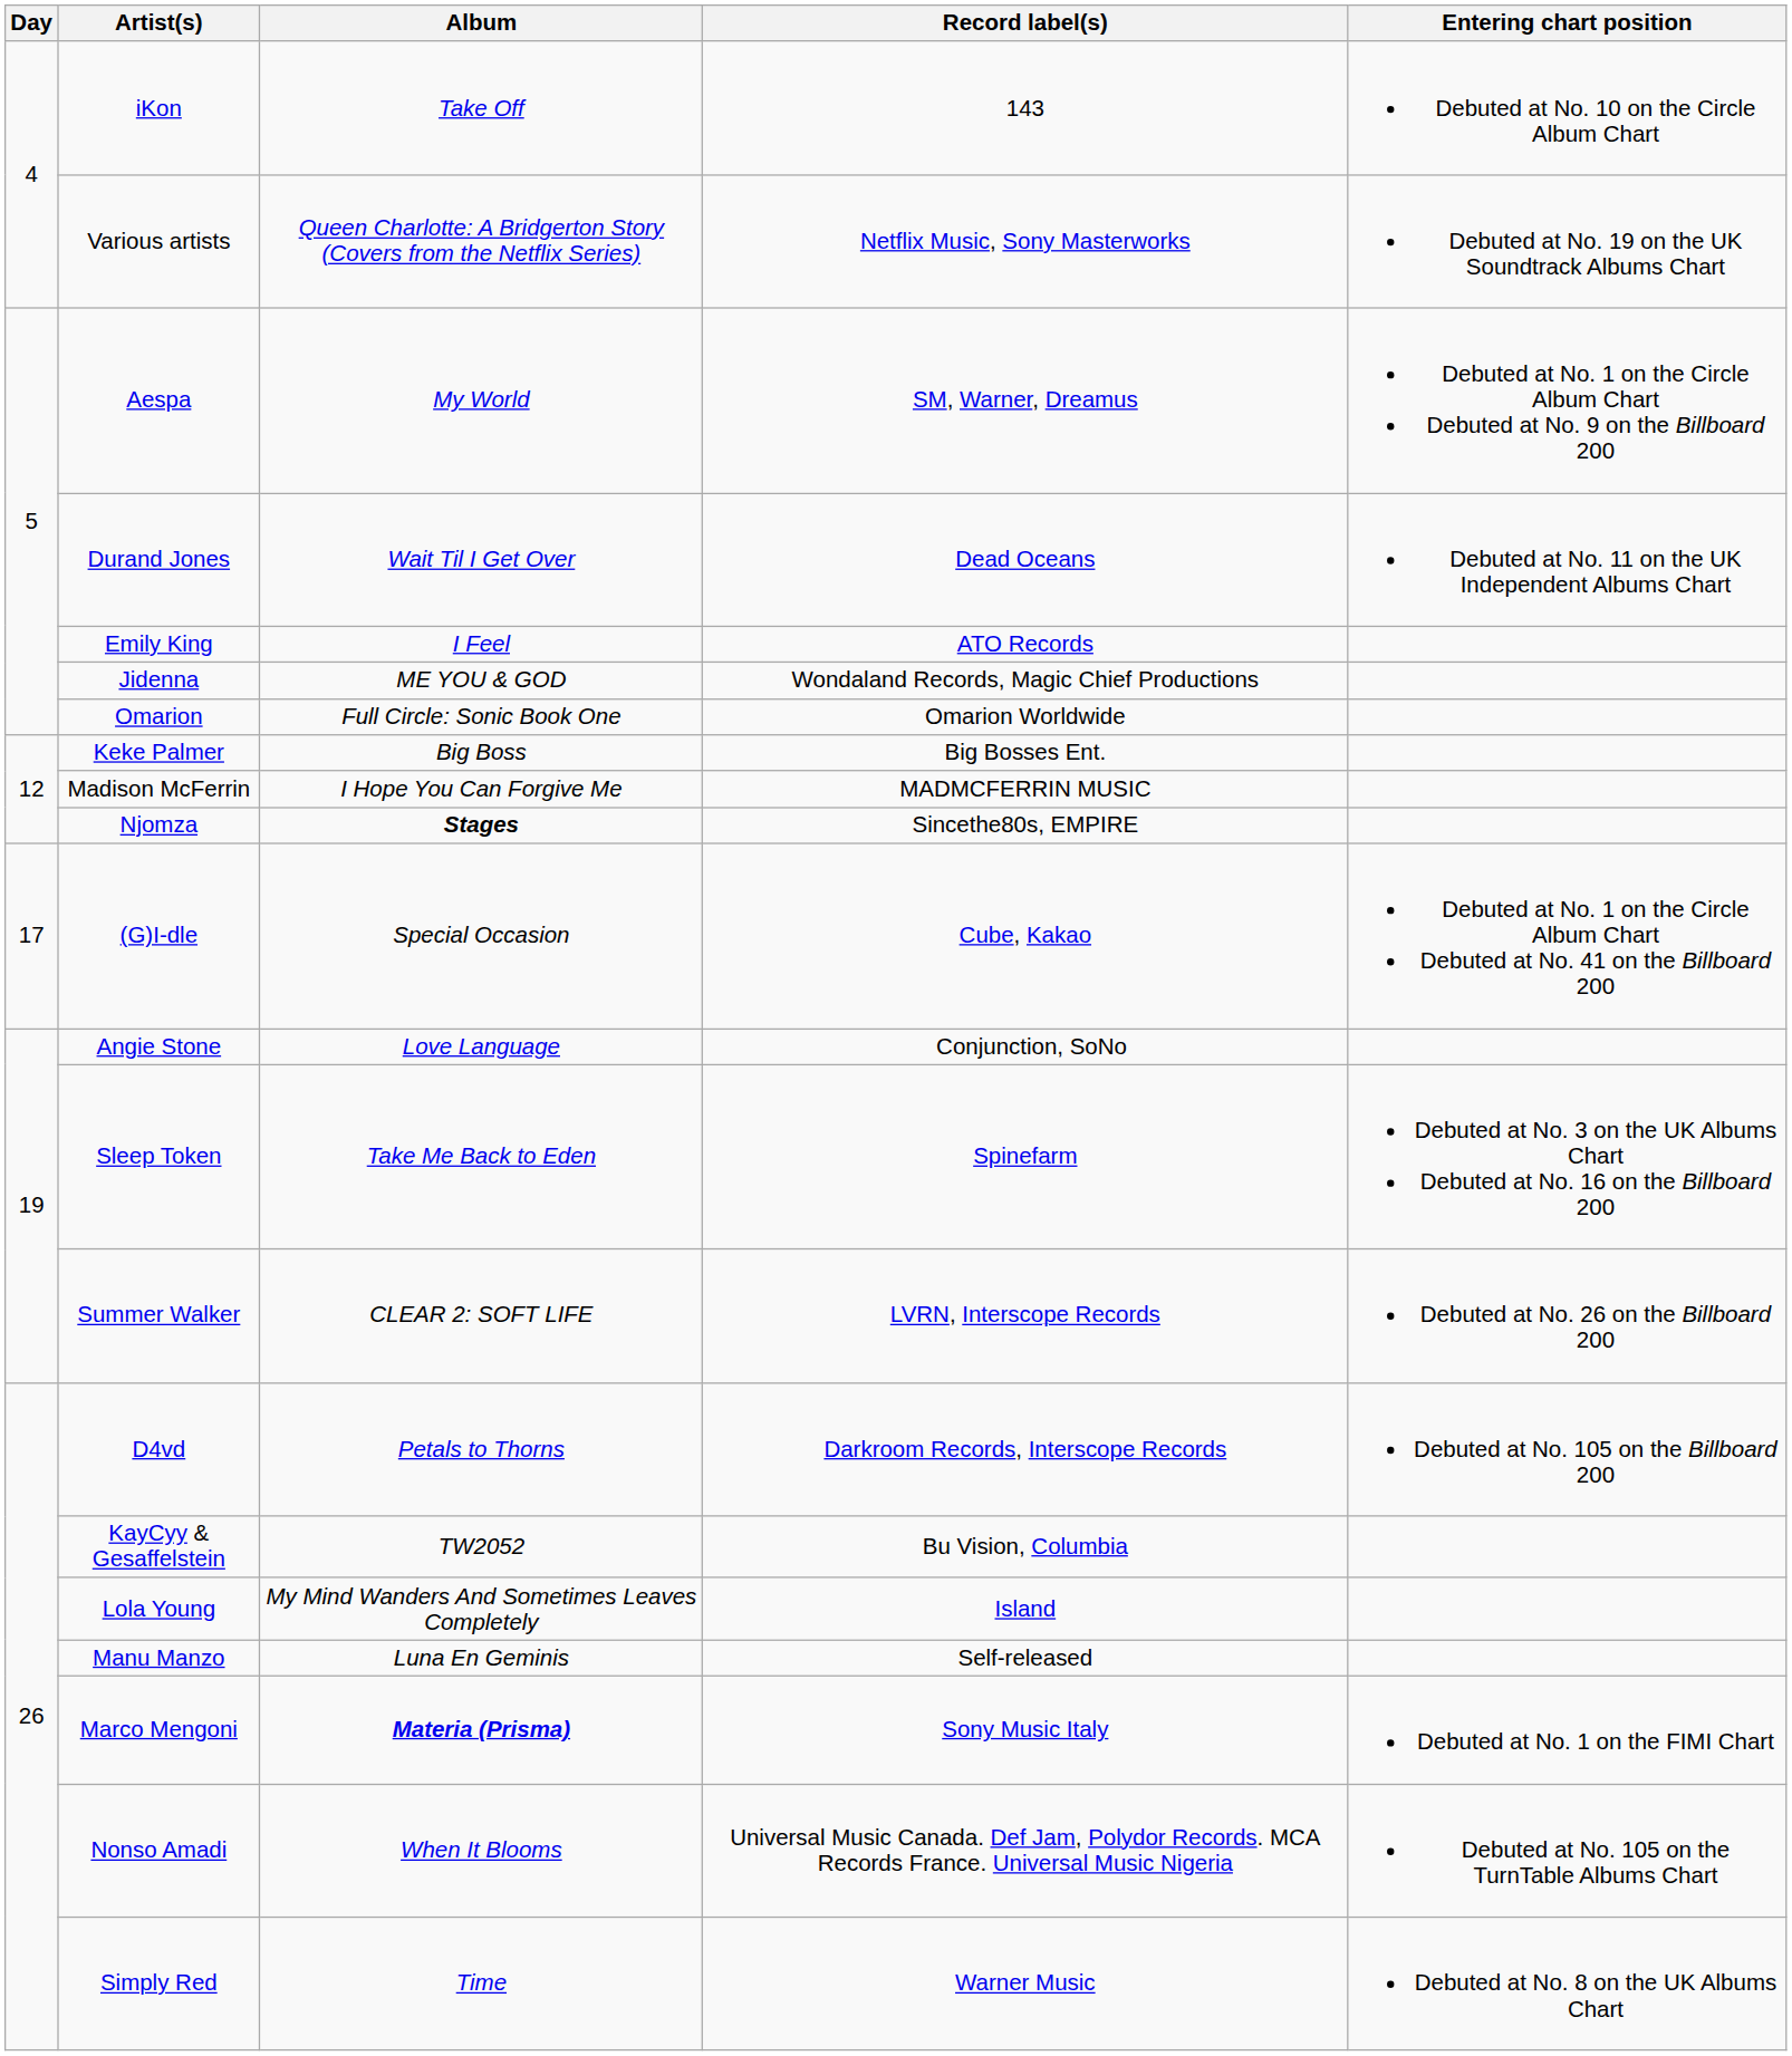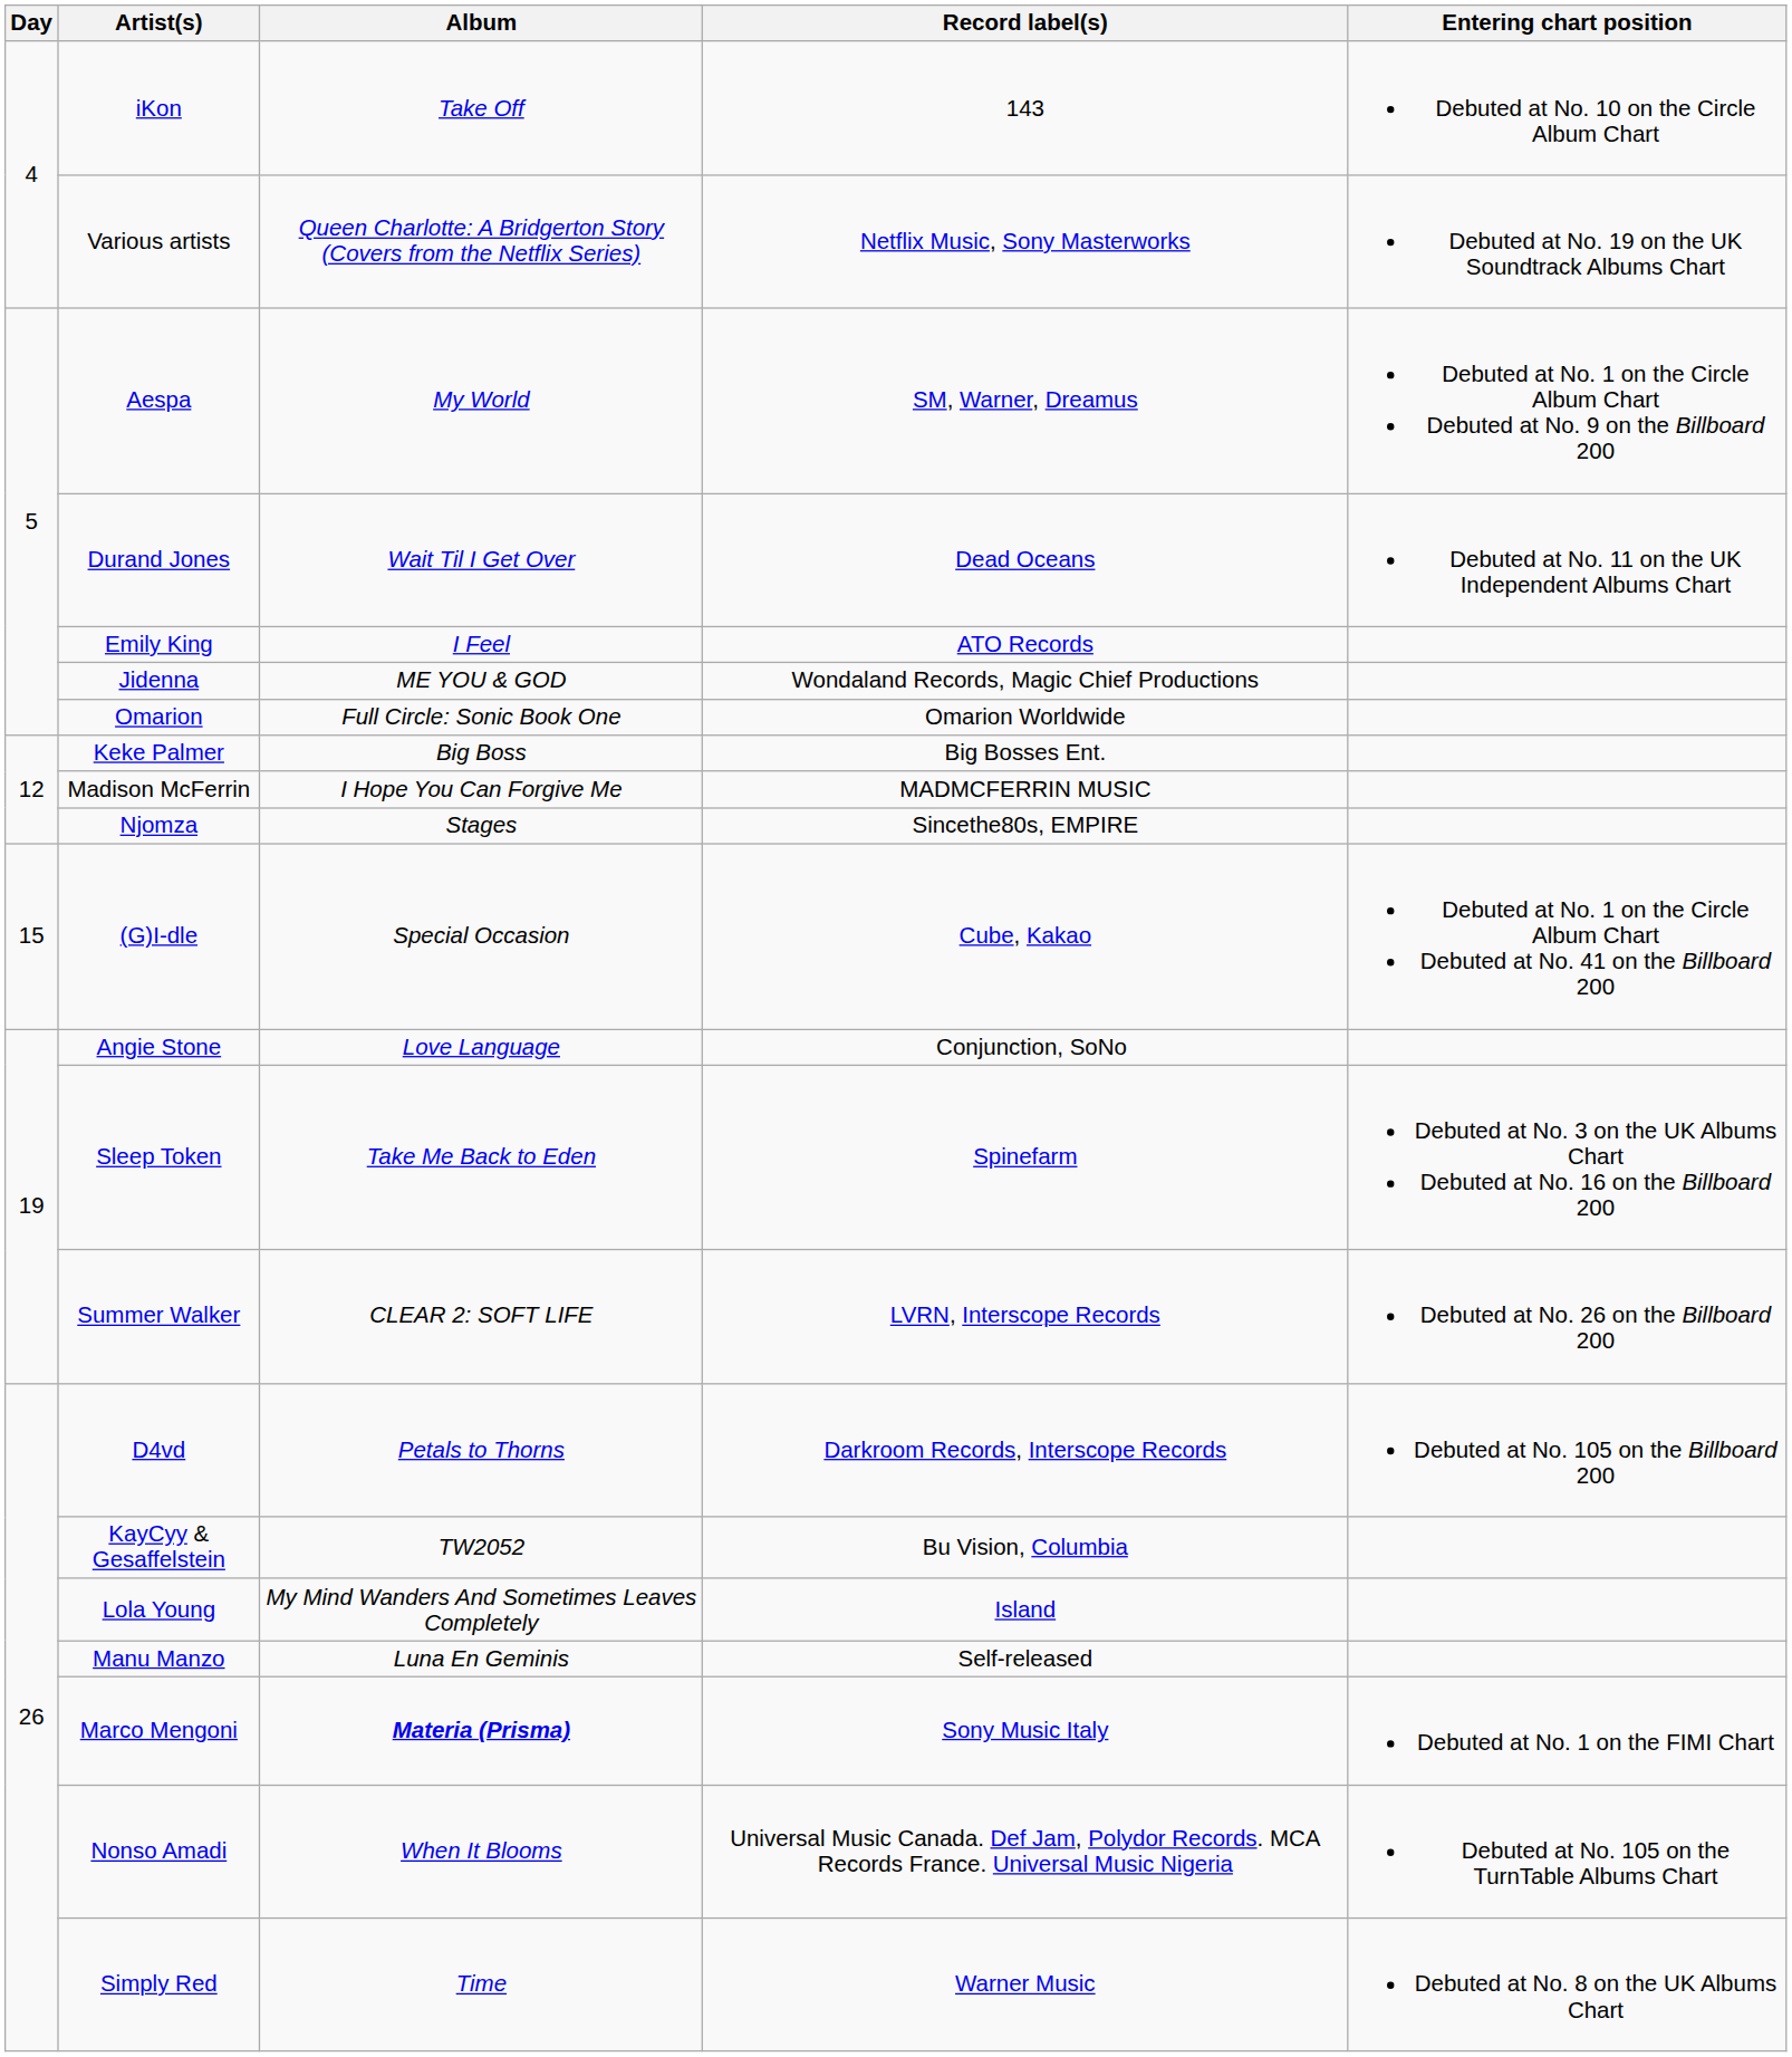 <table class="wikitable" style="text-align:center;">
 <tr>
 <th scope="col">Day</th>
 <th scope="col">Artist(s)</th>
 <th scope="col">Album</th>
 <th scope="col">Record label(s)</th>
 <th scope="col">Entering chart position</th>
 </tr>
 <tr>
 <td rowspan="2">4</td>
 <td><a href='#'>iKon</a></td>
 <td><em><a href='#'>Take Off</a></em></td>
 <td>143</td>
 <td><br><ul><li>Debuted at No. 10 on the Circle Album Chart</li></ul></td>
 </tr>
 <tr>
 <td>Various artists</td>
 <td><em><a href='#'>Queen Charlotte: A Bridgerton Story (Covers from the Netflix Series)</a></em></td>
 <td><a href='#'>Netflix Music</a>, <a href='#'>Sony Masterworks</a></td>
 <td><br><ul><li>Debuted at No. 19 on the UK Soundtrack Albums Chart</li></ul></td>
 </tr>
 <tr>
 <td rowspan="5">5</td>
 <td><a href='#'>Aespa</a></td>
 <td><em><a href='#'>My World</a></em></td>
 <td><a href='#'>SM</a>, <a href='#'>Warner</a>, <a href='#'>Dreamus</a></td>
 <td><br><ul><li>Debuted at No. 1 on the Circle Album Chart</li><li>Debuted at No. 9 on the <em>Billboard</em> 200</li></ul></td>
 </tr>
 <tr>
 <td><a href='#'>Durand Jones</a></td>
 <td><em><a href='#'>Wait Til I Get Over</a></em></td>
 <td><a href='#'>Dead Oceans</a></td>
 <td><br><ul><li>Debuted at No. 11 on the UK Independent Albums Chart</li></ul></td>
 </tr>
 <tr>
 <td><a href='#'>Emily King</a></td>
 <td><em><a href='#'>I Feel</a></em></td>
 <td><a href='#'>ATO Records</a></td>
 <td></td>
 </tr>
 <tr>
 <td><a href='#'>Jidenna</a></td>
 <td><em>ME YOU & GOD</em></td>
 <td>Wondaland Records, Magic Chief Productions</td>
 <td></td>
 </tr>
 <tr>
 <td><a href='#'>Omarion</a></td>
 <td><em>Full Circle: Sonic Book One</em> </td>
 <td>Omarion Worldwide</td>
 <td></td>
 </tr>
 <tr>
 <td rowspan="3">12</td>
 <td><a href='#'>Keke Palmer</a></td>
 <td><em>Big Boss</em></td>
 <td>Big Bosses Ent.</td>
 <td></td>
 </tr>
 <tr>
 <td>Madison McFerrin</td>
 <td><em>I Hope You Can Forgive Me</em></td>
 <td>MADMCFERRIN MUSIC</td>
 <td></td>
 </tr>
 <tr>
 <td><a href='#'>Njomza</a></td>
-<td><strong><em>Stages</em></strong></td>
+<td><em>Stages</em></td>
 <td>Sincethe80s, EMPIRE</td>
 <td></td>
 </tr>
 <tr>
-<td>17</td>
+<td>15</td>
 <td><a href='#'>(G)I-dle</a></td>
 <td><em>Special Occasion</em></td>
 <td><a href='#'>Cube</a>, <a href='#'>Kakao</a></td>
 <td><br><ul><li>Debuted at No. 1 on the Circle Album Chart</li><li>Debuted at No. 41 on the <em>Billboard</em> 200</li></ul></td>
 </tr>
 <tr>
 <td rowspan="3">19</td>
 <td><a href='#'>Angie Stone</a></td>
 <td><em><a href='#'>Love Language</a></em></td>
 <td>  Conjunction, SoNo</td>
 <td></td>
 </tr>
 <tr>
 <td><a href='#'>Sleep Token</a></td>
 <td><em><a href='#'>Take Me Back to Eden</a></em></td>
 <td><a href='#'>Spinefarm</a></td>
 <td><br><ul><li>Debuted at No. 3 on the UK Albums Chart</li><li>Debuted at No. 16 on the <em>Billboard</em> 200</li></ul></td>
 </tr>
 <tr>
 <td><a href='#'>Summer Walker</a></td>
 <td><em>CLEAR 2: SOFT LIFE</em></td>
 <td><a href='#'>LVRN</a>, <a href='#'>Interscope Records</a></td>
 <td><br><ul><li>Debuted at No. 26 on the <em>Billboard</em> 200</li></ul></td>
 </tr>
 <tr>
 <td rowspan="7">26</td>
 <td><a href='#'>D4vd</a></td>
 <td><em><a href='#'>Petals to Thorns</a></em></td>
 <td><a href='#'>Darkroom Records</a>, <a href='#'>Interscope Records</a></td>
 <td><br><ul><li>Debuted at No. 105 on the <em>Billboard</em> 200</li></ul></td>
 </tr>
 <tr>
 <td><a href='#'>KayCyy</a> & <a href='#'>Gesaffelstein</a></td>
 <td><em>TW2052</em></td>
 <td>Bu Vision, <a href='#'>Columbia</a></td>
 <td></td>
 </tr>
 <tr>
 <td><a href='#'>Lola Young</a></td>
 <td><em>My Mind Wanders And Sometimes Leaves Completely</em></td>
 <td><a href='#'>Island</a></td>
 <td></td>
 </tr>
 <tr>
 <td><a href='#'>Manu Manzo</a></td>
 <td><em>Luna En Geminis</em></td>
 <td>Self-released</td>
 <td></td>
 </tr>
 <tr>
 <td><a href='#'>Marco Mengoni</a></td>
 <td><strong><em><a href='#'>Materia (Prisma)</a></em></strong></td>
 <td><a href='#'>Sony Music Italy</a></td>
 <td><br><ul><li>Debuted at No. 1 on the FIMI Chart</li></ul></td>
 </tr>
 <tr>
 <td><a href='#'>Nonso Amadi</a></td>
 <td><em><a href='#'>When It Blooms</a></em></td>
 <td>Universal Music Canada. <a href='#'>Def Jam</a>, <a href='#'>Polydor Records</a>. MCA Records France. <a href='#'>Universal Music Nigeria</a></td>
 <td><br><ul><li>Debuted at No. 105 on the TurnTable Albums Chart</li></ul></td>
 </tr>
 <tr>
 <td><a href='#'>Simply Red</a></td>
 <td><em><a href='#'>Time</a></em></td>
 <td><a href='#'>Warner Music</a></td>
 <td><br><ul><li>Debuted at No. 8 on the UK Albums Chart</li></ul></td>
 </tr>
 </table>
